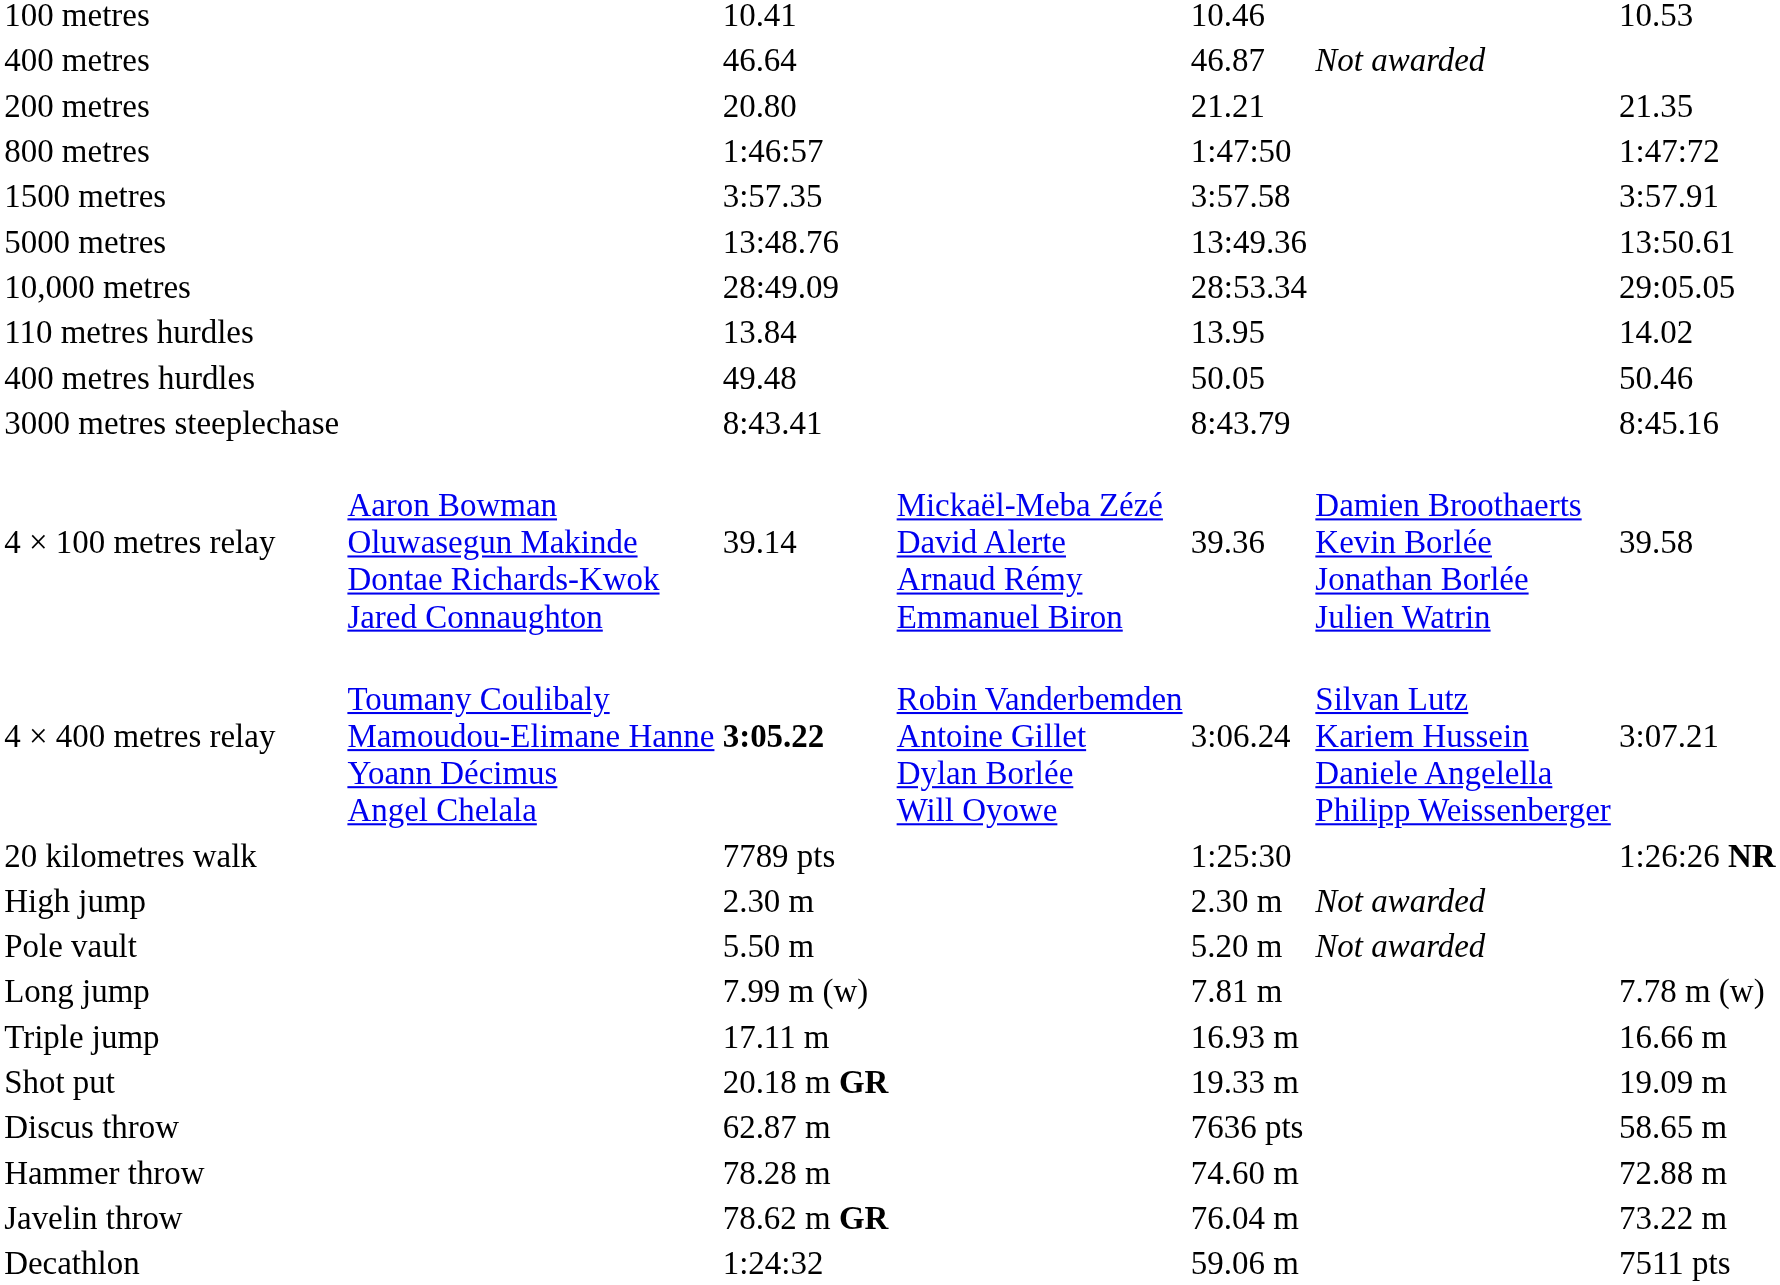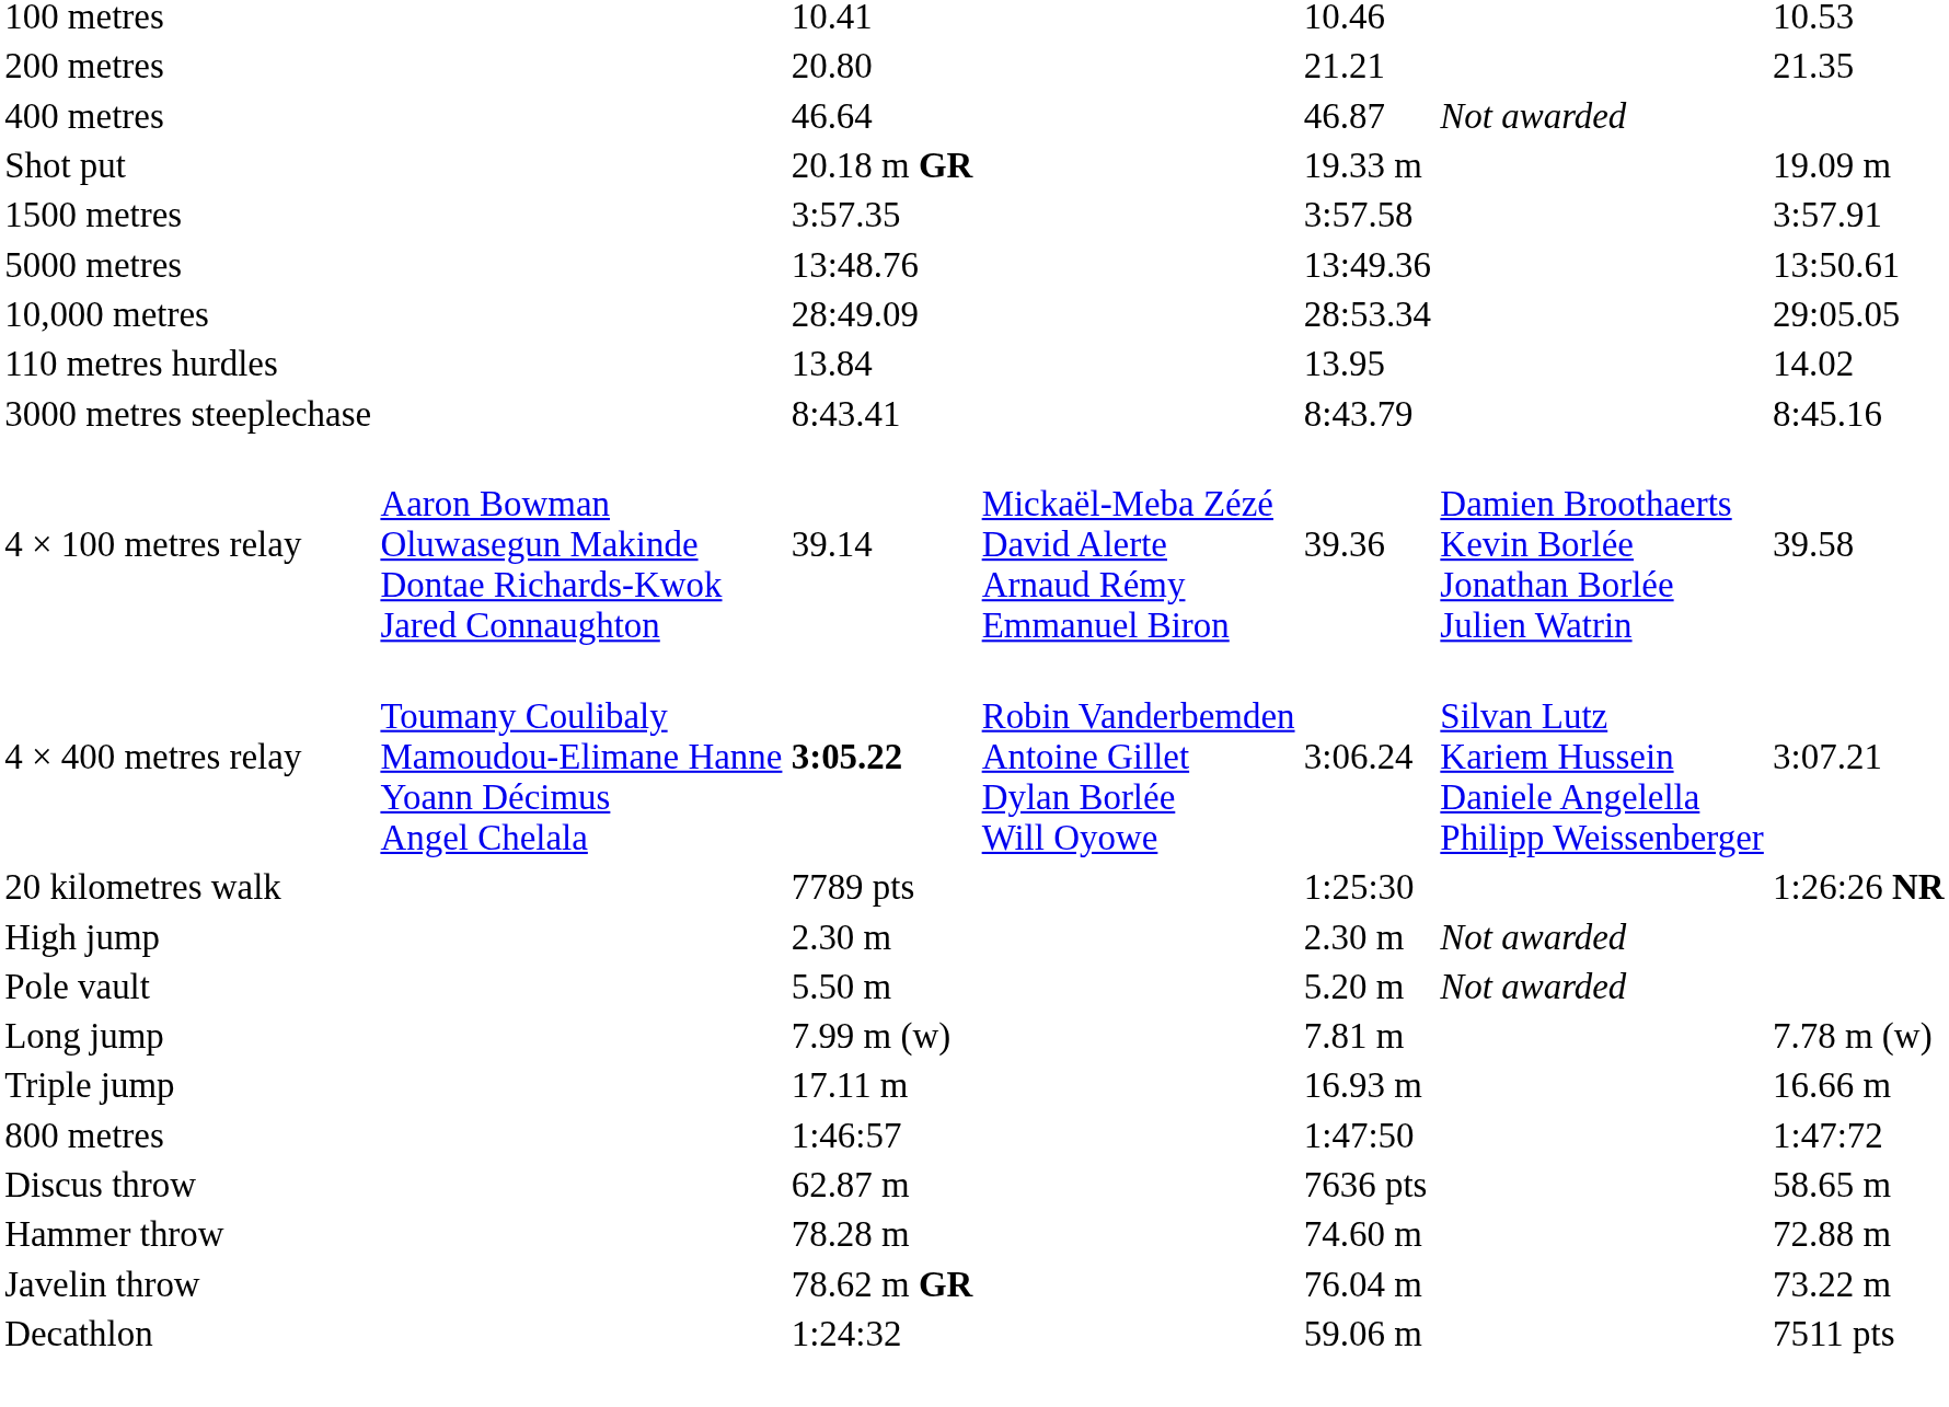 <table>
 <tr>
 <td>100 metres</td>
 <td></td>
 <td>10.41</td>
 <td></td>
 <td>10.46</td>
 <td></td>
 <td>10.53</td>
 </tr>
 <tr>
+<td>200 metres</td>
+<td></td>
+<td>20.80</td>
+<td></td>
+<td>21.21</td>
+<td></td>
+<td>21.35</td>
+</tr>
+<tr>
 <td>400 metres</td>
 <td></td>
 <td>46.64</td>
 <td><br></td>
 <td>46.87</td>
 <td><em>Not awarded</em></td>
 <td></td>
 </tr>
 <tr>
-<td>200 metres</td>
+<td>Shot put</td>
 <td></td>
-<td>20.80</td>
+<td>20.18 m <strong>GR</strong></td>
 <td></td>
-<td>21.21</td>
+<td>19.33 m</td>
 <td></td>
-<td>21.35</td>
-</tr>
-<tr>
-<td>800 metres</td>
-<td></td>
-<td>1:46:57</td>
-<td></td>
-<td>1:47:50</td>
-<td></td>
-<td>1:47:72</td>
+<td>19.09 m</td>
 </tr>
 <tr>
 <td>1500 metres</td>
 <td></td>
 <td>3:57.35</td>
 <td></td>
 <td>3:57.58</td>
 <td></td>
 <td>3:57.91</td>
 </tr>
 <tr>
 <td>5000 metres</td>
 <td></td>
 <td>13:48.76</td>
 <td></td>
 <td>13:49.36</td>
 <td></td>
 <td>13:50.61</td>
 </tr>
 <tr>
 <td>10,000 metres</td>
 <td></td>
 <td>28:49.09</td>
 <td></td>
 <td>28:53.34</td>
 <td></td>
 <td>29:05.05</td>
 </tr>
 <tr>
 <td>110 metres hurdles</td>
 <td></td>
 <td>13.84</td>
 <td></td>
 <td>13.95</td>
 <td></td>
 <td>14.02</td>
-</tr>
-<tr>
-<td>400 metres hurdles</td>
-<td></td>
-<td>49.48</td>
-<td></td>
-<td>50.05</td>
-<td></td>
-<td>50.46</td>
 </tr>
 <tr>
 <td>3000 metres steeplechase</td>
 <td></td>
 <td>8:43.41</td>
 <td></td>
 <td>8:43.79</td>
 <td></td>
 <td>8:45.16</td>
 </tr>
 <tr>
 <td>4 × 100 metres relay</td>
 <td><br><a href='#'>Aaron Bowman</a><br><a href='#'>Oluwasegun Makinde</a><br><a href='#'>Dontae Richards-Kwok</a><br><a href='#'>Jared Connaughton</a></td>
 <td>39.14</td>
 <td><br><a href='#'>Mickaël-Meba Zézé</a><br><a href='#'>David Alerte</a><br><a href='#'>Arnaud Rémy</a><br><a href='#'>Emmanuel Biron</a></td>
 <td>39.36</td>
 <td><br><a href='#'>Damien Broothaerts</a><br><a href='#'>Kevin Borlée</a><br><a href='#'>Jonathan Borlée</a><br><a href='#'>Julien Watrin</a></td>
 <td>39.58</td>
 </tr>
 <tr>
 <td>4 × 400 metres relay</td>
 <td><br><a href='#'>Toumany Coulibaly</a><br><a href='#'>Mamoudou-Elimane Hanne</a><br><a href='#'>Yoann Décimus</a><br><a href='#'>Angel Chelala</a></td>
 <td><strong>3:05.22</strong></td>
 <td><br><a href='#'>Robin Vanderbemden</a><br><a href='#'>Antoine Gillet</a><br><a href='#'>Dylan Borlée</a><br><a href='#'>Will Oyowe</a></td>
 <td>3:06.24</td>
 <td><br><a href='#'>Silvan Lutz</a><br><a href='#'>Kariem Hussein</a><br><a href='#'>Daniele Angelella</a><br><a href='#'>Philipp Weissenberger</a></td>
 <td>3:07.21</td>
 </tr>
 <tr>
 <td>20 kilometres walk</td>
 <td></td>
 <td>7789 pts</td>
 <td></td>
 <td>1:25:30</td>
 <td></td>
 <td>1:26:26 <strong>NR</strong></td>
 </tr>
 <tr>
 <td>High jump</td>
 <td></td>
 <td>2.30 m</td>
 <td><br></td>
 <td>2.30 m</td>
 <td><em>Not awarded</em></td>
 <td></td>
 </tr>
 <tr>
 <td>Pole vault</td>
 <td></td>
 <td>5.50 m</td>
 <td><br></td>
 <td>5.20 m</td>
 <td><em>Not awarded</em></td>
 <td></td>
 </tr>
 <tr>
 <td>Long jump</td>
 <td></td>
 <td>7.99 m (w)</td>
 <td></td>
 <td>7.81 m</td>
 <td></td>
 <td>7.78 m (w)</td>
 </tr>
 <tr>
 <td>Triple jump</td>
 <td></td>
 <td>17.11 m</td>
 <td></td>
 <td>16.93 m</td>
 <td></td>
 <td>16.66 m</td>
 </tr>
 <tr>
-<td>Shot put</td>
+<td>800 metres</td>
 <td></td>
-<td>20.18 m <strong>GR</strong></td>
+<td>1:46:57</td>
 <td></td>
-<td>19.33 m</td>
+<td>1:47:50</td>
 <td></td>
-<td>19.09 m</td>
+<td>1:47:72</td>
 </tr>
 <tr>
 <td>Discus throw</td>
 <td></td>
 <td>62.87 m</td>
 <td></td>
 <td>7636 pts</td>
 <td></td>
 <td>58.65 m</td>
 </tr>
 <tr>
 <td>Hammer throw</td>
 <td></td>
 <td>78.28 m</td>
 <td></td>
 <td>74.60 m</td>
 <td></td>
 <td>72.88 m</td>
 </tr>
 <tr>
 <td>Javelin throw</td>
 <td></td>
 <td>78.62 m <strong>GR</strong></td>
 <td></td>
 <td>76.04 m</td>
 <td></td>
 <td>73.22 m</td>
 </tr>
 <tr>
 <td>Decathlon</td>
 <td></td>
 <td>1:24:32</td>
 <td></td>
 <td>59.06 m</td>
 <td></td>
 <td>7511 pts</td>
 </tr>
 </table>
